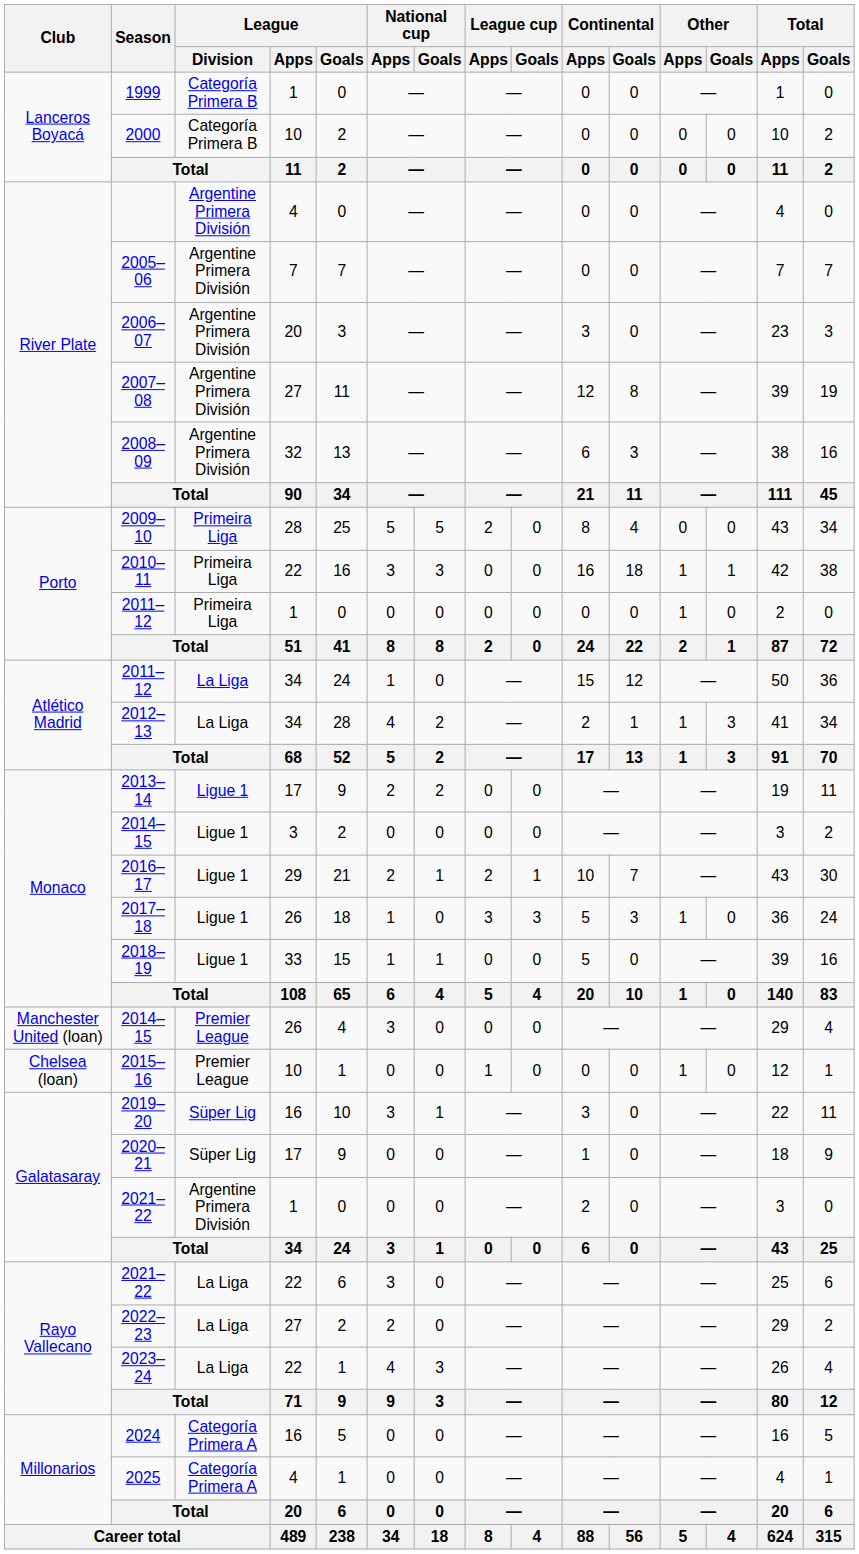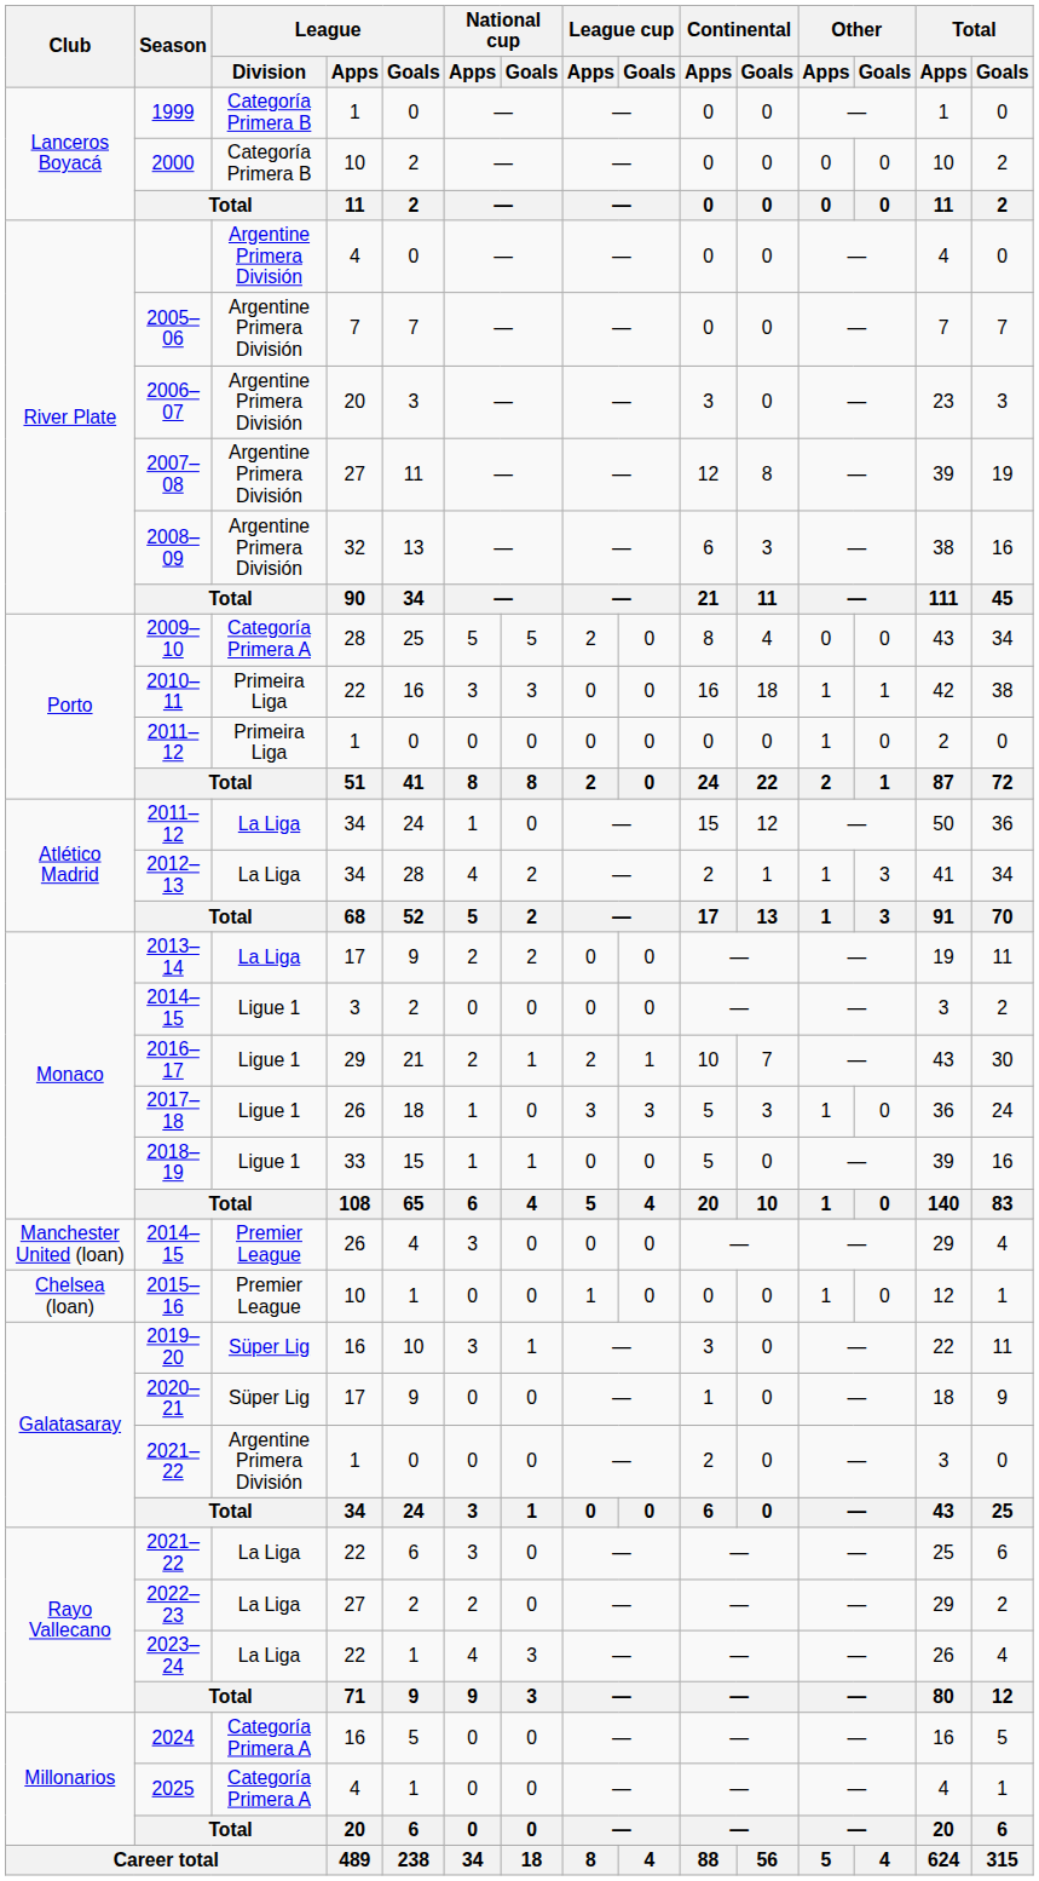 <table class="wikitable" style="text-align:center">
 <tr>
 <th rowspan="2">Club</th>
 <th rowspan="2">Season</th>
 <th colspan="3">League</th>
 <th colspan="2">National cup</th>
 <th colspan="2">League cup</th>
 <th colspan="2">Continental</th>
 <th colspan="2">Other</th>
 <th colspan="2">Total</th>
 </tr>
 <tr>
 <th>Division</th>
 <th>Apps</th>
 <th>Goals</th>
 <th>Apps</th>
 <th>Goals</th>
 <th>Apps</th>
 <th>Goals</th>
 <th>Apps</th>
 <th>Goals</th>
 <th>Apps</th>
 <th>Goals</th>
 <th>Apps</th>
 <th>Goals</th>
 </tr>
 <tr>
 <td rowspan="3"><a href='#'>Lanceros Boyacá</a></td>
 <td><a href='#'>1999</a></td>
 <td><a href='#'>Categoría Primera B</a></td>
 <td>1</td>
 <td>0</td>
 <td colspan="2">—</td>
 <td colspan="2">—</td>
 <td>0</td>
 <td>0</td>
 <td colspan="2">—</td>
 <td>1</td>
 <td>0</td>
 </tr>
 <tr>
 <td><a href='#'>2000</a></td>
 <td>Categoría Primera B</td>
 <td>10</td>
 <td>2</td>
 <td colspan="2">—</td>
 <td colspan="2">—</td>
 <td>0</td>
 <td>0</td>
 <td>0</td>
 <td>0</td>
 <td>10</td>
 <td>2</td>
 </tr>
 <tr>
 <th colspan="2">Total</th>
 <th>11</th>
 <th>2</th>
 <th colspan="2">—</th>
 <th colspan="2">—</th>
 <th>0</th>
 <th>0</th>
 <th>0</th>
 <th>0</th>
 <th>11</th>
 <th>2</th>
 </tr>
 <tr>
 <td rowspan="6"><a href='#'>River Plate</a></td>
 <td></td>
 <td><a href='#'>Argentine Primera División</a></td>
 <td>4</td>
 <td>0</td>
 <td colspan="2">—</td>
 <td colspan="2">—</td>
 <td>0</td>
 <td>0</td>
 <td colspan="2">—</td>
 <td>4</td>
 <td>0</td>
 </tr>
 <tr>
 <td><a href='#'>2005–06</a></td>
 <td>Argentine Primera División</td>
 <td>7</td>
 <td>7</td>
 <td colspan="2">—</td>
 <td colspan="2">—</td>
 <td>0</td>
 <td>0</td>
 <td colspan="2">—</td>
 <td>7</td>
 <td>7</td>
 </tr>
 <tr>
 <td><a href='#'>2006–07</a></td>
 <td>Argentine Primera División</td>
 <td>20</td>
 <td>3</td>
 <td colspan="2">—</td>
 <td colspan="2">—</td>
 <td>3</td>
 <td>0</td>
 <td colspan="2">—</td>
 <td>23</td>
 <td>3</td>
 </tr>
 <tr>
 <td><a href='#'>2007–08</a></td>
 <td>Argentine Primera División</td>
 <td>27</td>
 <td>11</td>
 <td colspan="2">—</td>
 <td colspan="2">—</td>
 <td>12</td>
 <td>8</td>
 <td colspan="2">—</td>
 <td>39</td>
 <td>19</td>
 </tr>
 <tr>
 <td><a href='#'>2008–09</a></td>
 <td>Argentine Primera División</td>
 <td>32</td>
 <td>13</td>
 <td colspan="2">—</td>
 <td colspan="2">—</td>
 <td>6</td>
 <td>3</td>
 <td colspan="2">—</td>
 <td>38</td>
 <td>16</td>
 </tr>
 <tr>
 <th colspan="2">Total</th>
 <th>90</th>
 <th>34</th>
 <th colspan="2">—</th>
 <th colspan="2">—</th>
 <th>21</th>
 <th>11</th>
 <th colspan="2">—</th>
 <th>111</th>
 <th>45</th>
 </tr>
 <tr>
 <td rowspan="4"><a href='#'>Porto</a></td>
 <td><a href='#'>2009–10</a></td>
-<td><a href='#'>Primeira Liga</a></td>
+<td><a href='#'>Categoría Primera A</a></td>
 <td>28</td>
 <td>25</td>
 <td>5</td>
 <td>5</td>
 <td>2</td>
 <td>0</td>
 <td>8</td>
 <td>4</td>
 <td>0</td>
 <td>0</td>
 <td>43</td>
 <td>34</td>
 </tr>
 <tr>
 <td><a href='#'>2010–11</a></td>
 <td>Primeira Liga</td>
 <td>22</td>
 <td>16</td>
 <td>3</td>
 <td>3</td>
 <td>0</td>
 <td>0</td>
 <td>16</td>
 <td>18</td>
 <td>1</td>
 <td>1</td>
 <td>42</td>
 <td>38</td>
 </tr>
 <tr>
 <td><a href='#'>2011–12</a></td>
 <td>Primeira Liga</td>
 <td>1</td>
 <td>0</td>
 <td>0</td>
 <td>0</td>
 <td>0</td>
 <td>0</td>
 <td>0</td>
 <td>0</td>
 <td>1</td>
 <td>0</td>
 <td>2</td>
 <td>0</td>
 </tr>
 <tr>
 <th colspan="2">Total</th>
 <th>51</th>
 <th>41</th>
 <th>8</th>
 <th>8</th>
 <th>2</th>
 <th>0</th>
 <th>24</th>
 <th>22</th>
 <th>2</th>
 <th>1</th>
 <th>87</th>
 <th>72</th>
 </tr>
 <tr>
 <td rowspan="3"><a href='#'>Atlético Madrid</a></td>
 <td><a href='#'>2011–12</a></td>
 <td><a href='#'>La Liga</a></td>
 <td>34</td>
 <td>24</td>
 <td>1</td>
 <td>0</td>
 <td colspan="2">—</td>
 <td>15</td>
 <td>12</td>
 <td colspan="2">—</td>
 <td>50</td>
 <td>36</td>
 </tr>
 <tr>
 <td><a href='#'>2012–13</a></td>
 <td>La Liga</td>
 <td>34</td>
 <td>28</td>
 <td>4</td>
 <td>2</td>
 <td colspan="2">—</td>
 <td>2</td>
 <td>1</td>
 <td>1</td>
 <td>3</td>
 <td>41</td>
 <td>34</td>
 </tr>
 <tr>
 <th colspan="2">Total</th>
 <th>68</th>
 <th>52</th>
 <th>5</th>
 <th>2</th>
 <th colspan="2">—</th>
 <th>17</th>
 <th>13</th>
 <th>1</th>
 <th>3</th>
 <th>91</th>
 <th>70</th>
 </tr>
 <tr>
 <td rowspan="6"><a href='#'>Monaco</a></td>
 <td><a href='#'>2013–14</a></td>
-<td><a href='#'>Ligue 1</a></td>
+<td><a href='#'>La Liga</a></td>
 <td>17</td>
 <td>9</td>
 <td>2</td>
 <td>2</td>
 <td>0</td>
 <td>0</td>
 <td colspan="2">—</td>
 <td colspan="2">—</td>
 <td>19</td>
 <td>11</td>
 </tr>
 <tr>
 <td><a href='#'>2014–15</a></td>
 <td>Ligue 1</td>
 <td>3</td>
 <td>2</td>
 <td>0</td>
 <td>0</td>
 <td>0</td>
 <td>0</td>
 <td colspan="2">—</td>
 <td colspan="2">—</td>
 <td>3</td>
 <td>2</td>
 </tr>
 <tr>
 <td><a href='#'>2016–17</a></td>
 <td>Ligue 1</td>
 <td>29</td>
 <td>21</td>
 <td>2</td>
 <td>1</td>
 <td>2</td>
 <td>1</td>
 <td>10</td>
 <td>7</td>
 <td colspan="2">—</td>
 <td>43</td>
 <td>30</td>
 </tr>
 <tr>
 <td><a href='#'>2017–18</a></td>
 <td>Ligue 1</td>
 <td>26</td>
 <td>18</td>
 <td>1</td>
 <td>0</td>
 <td>3</td>
 <td>3</td>
 <td>5</td>
 <td>3</td>
 <td>1</td>
 <td>0</td>
 <td>36</td>
 <td>24</td>
 </tr>
 <tr>
 <td><a href='#'>2018–19</a></td>
 <td>Ligue 1</td>
 <td>33</td>
 <td>15</td>
 <td>1</td>
 <td>1</td>
 <td>0</td>
 <td>0</td>
 <td>5</td>
 <td>0</td>
 <td colspan="2">—</td>
 <td>39</td>
 <td>16</td>
 </tr>
 <tr>
 <th colspan="2">Total</th>
 <th>108</th>
 <th>65</th>
 <th>6</th>
 <th>4</th>
 <th>5</th>
 <th>4</th>
 <th>20</th>
 <th>10</th>
 <th>1</th>
 <th>0</th>
 <th>140</th>
 <th>83</th>
 </tr>
 <tr>
 <td><a href='#'>Manchester United</a> (loan)</td>
 <td><a href='#'>2014–15</a></td>
 <td><a href='#'>Premier League</a></td>
 <td>26</td>
 <td>4</td>
 <td>3</td>
 <td>0</td>
 <td>0</td>
 <td>0</td>
 <td colspan="2">—</td>
 <td colspan="2">—</td>
 <td>29</td>
 <td>4</td>
 </tr>
 <tr>
 <td><a href='#'>Chelsea</a> (loan)</td>
 <td><a href='#'>2015–16</a></td>
 <td>Premier League</td>
 <td>10</td>
 <td>1</td>
 <td>0</td>
 <td>0</td>
 <td>1</td>
 <td>0</td>
 <td>0</td>
 <td>0</td>
 <td>1</td>
 <td>0</td>
 <td>12</td>
 <td>1</td>
 </tr>
 <tr>
 <td rowspan="4"><a href='#'>Galatasaray</a></td>
 <td><a href='#'>2019–20</a></td>
 <td><a href='#'>Süper Lig</a></td>
 <td>16</td>
 <td>10</td>
 <td>3</td>
 <td>1</td>
 <td colspan="2">—</td>
 <td>3</td>
 <td>0</td>
 <td colspan="2">—</td>
 <td>22</td>
 <td>11</td>
 </tr>
 <tr>
 <td><a href='#'>2020–21</a></td>
 <td>Süper Lig</td>
 <td>17</td>
 <td>9</td>
 <td>0</td>
 <td>0</td>
 <td colspan="2">—</td>
 <td>1</td>
 <td>0</td>
 <td colspan="2">—</td>
 <td>18</td>
 <td>9</td>
 </tr>
 <tr>
 <td><a href='#'>2021–22</a></td>
 <td>Argentine Primera División</td>
 <td>1</td>
 <td>0</td>
 <td>0</td>
 <td>0</td>
 <td colspan="2">—</td>
 <td>2</td>
 <td>0</td>
 <td colspan="2">—</td>
 <td>3</td>
 <td>0</td>
 </tr>
 <tr>
 <th colspan="2">Total</th>
 <th>34</th>
 <th>24</th>
 <th>3</th>
 <th>1</th>
 <th>0</th>
 <th>0</th>
 <th>6</th>
 <th>0</th>
 <th colspan="2">—</th>
 <th>43</th>
 <th>25</th>
 </tr>
 <tr>
 <td rowspan="4"><a href='#'>Rayo Vallecano</a></td>
 <td><a href='#'>2021–22</a></td>
 <td>La Liga</td>
 <td>22</td>
 <td>6</td>
 <td>3</td>
 <td>0</td>
 <td colspan="2">—</td>
 <td colspan="2">—</td>
 <td colspan="2">—</td>
 <td>25</td>
 <td>6</td>
 </tr>
 <tr>
 <td><a href='#'>2022–23</a></td>
 <td>La Liga</td>
 <td>27</td>
 <td>2</td>
 <td>2</td>
 <td>0</td>
 <td colspan="2">—</td>
 <td colspan="2">—</td>
 <td colspan="2">—</td>
 <td>29</td>
 <td>2</td>
 </tr>
 <tr>
 <td><a href='#'>2023–24</a></td>
 <td>La Liga</td>
 <td>22</td>
 <td>1</td>
 <td>4</td>
 <td>3</td>
 <td colspan="2">—</td>
 <td colspan="2">—</td>
 <td colspan="2">—</td>
 <td>26</td>
 <td>4</td>
 </tr>
 <tr>
 <th colspan="2">Total</th>
 <th>71</th>
 <th>9</th>
 <th>9</th>
 <th>3</th>
 <th colspan="2">—</th>
 <th colspan="2">—</th>
 <th colspan="2">—</th>
 <th>80</th>
 <th>12</th>
 </tr>
 <tr>
 <td rowspan="3"><a href='#'>Millonarios</a></td>
 <td><a href='#'>2024</a></td>
 <td><a href='#'>Categoría Primera A</a></td>
 <td>16</td>
 <td>5</td>
 <td>0</td>
 <td>0</td>
 <td colspan="2">—</td>
 <td colspan="2">—</td>
 <td colspan="2">—</td>
 <td>16</td>
 <td>5</td>
 </tr>
 <tr>
 <td><a href='#'>2025</a></td>
 <td><a href='#'>Categoría Primera A</a></td>
 <td>4</td>
 <td>1</td>
 <td>0</td>
 <td>0</td>
 <td colspan="2">—</td>
 <td colspan="2">—</td>
 <td colspan="2">—</td>
 <td>4</td>
 <td>1</td>
 </tr>
 <tr>
 <th colspan="2">Total</th>
 <th>20</th>
 <th>6</th>
 <th>0</th>
 <th>0</th>
 <th colspan="2">—</th>
 <th colspan="2">—</th>
 <th colspan="2">—</th>
 <th>20</th>
 <th>6</th>
 </tr>
 <tr>
 <th colspan="3">Career total</th>
 <th>489</th>
 <th>238</th>
 <th>34</th>
 <th>18</th>
 <th>8</th>
 <th>4</th>
 <th>88</th>
 <th>56</th>
 <th>5</th>
 <th>4</th>
 <th>624</th>
 <th>315</th>
 </tr>
 </table>
